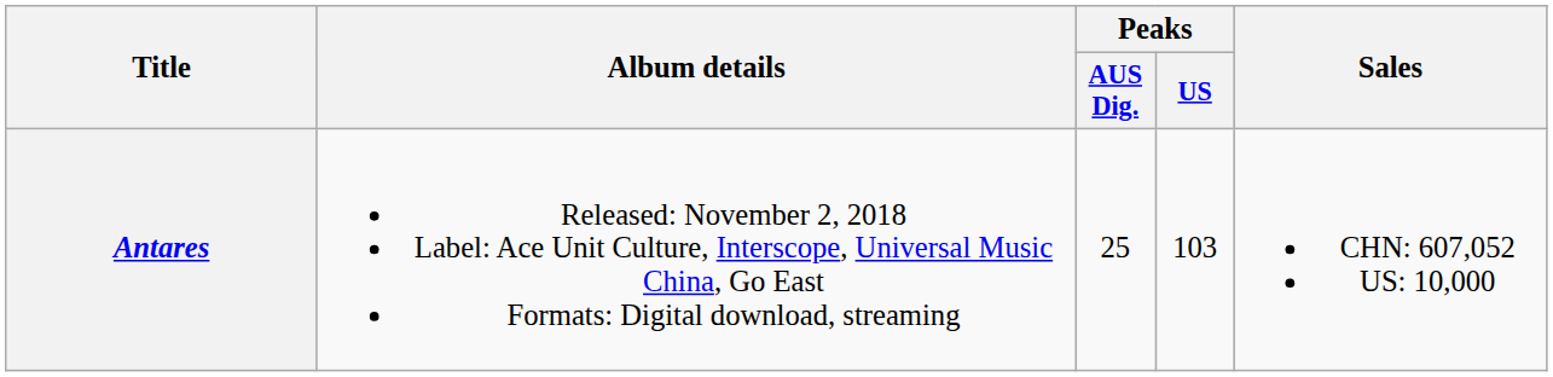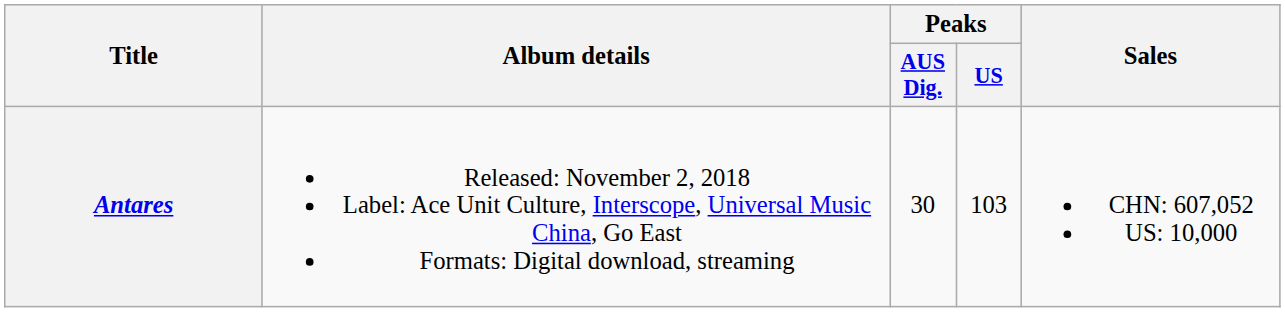 <table class="wikitable plainrowheaders" style="text-align:center;">
 <tr>
 <th scope="col" rowspan="2" style="width:10em;">Title</th>
 <th scope="col" rowspan="2" style="width:25em;">Album details</th>
 <th scope="col" colspan="2">Peaks</th>
 <th scope="col" rowspan="2" style="width:10em;">Sales</th>
 </tr>
 <tr>
 <th scope="col" style="width:2.5em;font-size:90%;"><a href='#'>AUS<br>Dig.</a><br></th>
 <th scope="col" style="width:2.5em;font-size:90%;"><a href='#'>US</a><br></th>
 </tr>
 <tr>
 <th scope="row"><em><a href='#'>Antares</a></em></th>
 <td><br><ul><li>Released: November 2, 2018</li><li>Label: Ace Unit Culture, <a href='#'>Interscope</a>, <a href='#'>Universal Music China</a>, Go East</li><li>Formats: Digital download, streaming</li></ul></td>
-<td>25</td>
+<td>30</td>
 <td>103</td>
 <td><br><ul><li>CHN: 607,052</li><li>US: 10,000</li></ul></td>
 </tr>
 </table>
